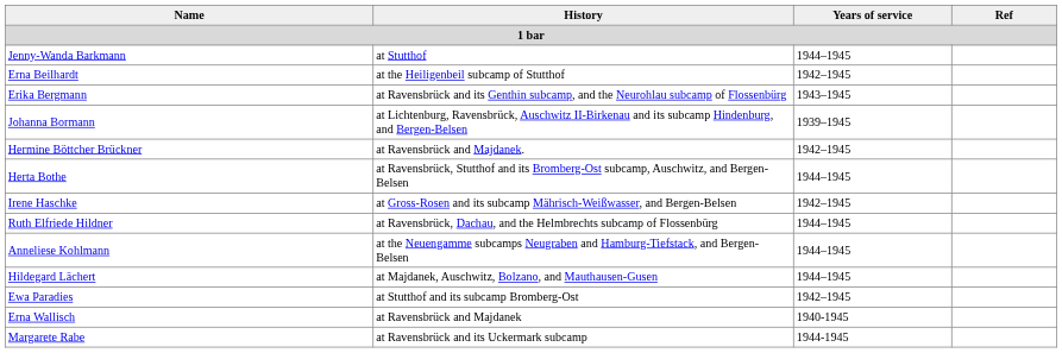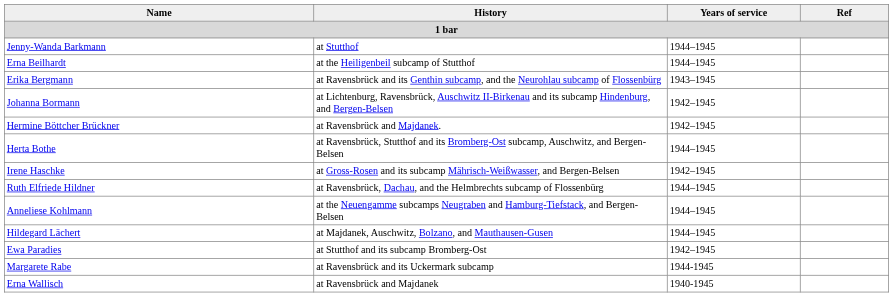 <table align="center" border="1" cellpadding="3" cellspacing="0" style="font-size: 90%; border: gray solid 1px; border-collapse: collapse; text-align: middle;">
 <tr>
 <th bgcolor="#efefef" style="width: 35%">Name</th>
 <th bgcolor="#efefef" style="width: 40%">History</th>
 <th bgcolor="#efefef" style="width: 15%">Years of service</th>
 <th bgcolor="#efefef" style="width: 10%">Ref</th>
 </tr>
 <tr style="background-color:#D9D9D9; width: 100%">
 <th colspan="4">1 bar</th>
 </tr>
 <tr>
 <td><a href='#'>Jenny-Wanda Barkmann</a></td>
 <td> at <a href='#'>Stutthof</a></td>
 <td>1944–1945</td>
 <td></td>
 </tr>
 <tr>
 <td><a href='#'>Erna Beilhardt</a></td>
 <td> at the <a href='#'>Heiligenbeil</a> subcamp of Stutthof</td>
-<td>1942–1945</td>
+<td>1944–1945</td>
 <td></td>
 </tr>
 <tr>
 <td><a href='#'>Erika Bergmann</a></td>
 <td> at Ravensbrück and its <a href='#'>Genthin subcamp</a>, and the <a href='#'>Neurohlau subcamp</a> of <a href='#'>Flossenbürg</a></td>
 <td>1943–1945</td>
 <td></td>
 </tr>
 <tr>
 <td><a href='#'>Johanna Bormann</a></td>
 <td> at Lichtenburg, Ravensbrück, <a href='#'>Auschwitz II-Birkenau</a> and its subcamp <a href='#'>Hindenburg</a>, and <a href='#'>Bergen-Belsen</a></td>
-<td>1939–1945</td>
+<td>1942–1945</td>
 <td></td>
 </tr>
 <tr>
 <td><a href='#'>Hermine Böttcher Brückner</a></td>
 <td> at Ravensbrück and <a href='#'>Majdanek</a>.</td>
 <td>1942–1945</td>
 <td></td>
 </tr>
 <tr>
 <td><a href='#'>Herta Bothe</a></td>
 <td> at Ravensbrück, Stutthof and its <a href='#'>Bromberg-Ost</a> subcamp, Auschwitz, and Bergen-Belsen</td>
 <td>1944–1945</td>
 <td></td>
 </tr>
 <tr>
 <td><a href='#'>Irene Haschke</a></td>
 <td> at <a href='#'>Gross-Rosen</a> and its subcamp <a href='#'>Mährisch-Weißwasser</a>, and Bergen-Belsen</td>
 <td>1942–1945</td>
 <td></td>
 </tr>
 <tr>
 <td><a href='#'>Ruth Elfriede Hildner</a></td>
 <td> at Ravensbrück, <a href='#'>Dachau</a>, and the Helmbrechts subcamp of Flossenbürg</td>
 <td>1944–1945</td>
 <td></td>
 </tr>
 <tr>
 <td><a href='#'>Anneliese Kohlmann</a></td>
 <td> at the <a href='#'>Neuengamme</a> subcamps <a href='#'>Neugraben</a> and <a href='#'>Hamburg-Tiefstack</a>, and Bergen-Belsen</td>
 <td>1944–1945</td>
 <td></td>
 </tr>
 <tr>
 <td><a href='#'>Hildegard Lächert</a></td>
 <td> at Majdanek, Auschwitz, <a href='#'>Bolzano</a>, and <a href='#'>Mauthausen-Gusen</a></td>
 <td>1944–1945</td>
 <td></td>
 </tr>
 <tr>
 <td><a href='#'>Ewa Paradies</a></td>
 <td> at Stutthof and its subcamp Bromberg-Ost</td>
 <td>1942–1945</td>
 <td></td>
 </tr>
 <tr>
+<td><a href='#'>Margarete Rabe</a></td>
+<td> at Ravensbrück and its Uckermark subcamp</td>
+<td>1944-1945</td>
+<td></td>
+</tr>
+<tr>
 <td><a href='#'>Erna Wallisch</a></td>
 <td> at Ravensbrück and Majdanek</td>
 <td>1940-1945</td>
 <td></td>
 </tr>
-<tr>
-<td><a href='#'>Margarete Rabe</a></td>
-<td> at Ravensbrück and its Uckermark subcamp</td>
-<td>1944-1945</td>
-<td></td>
-</tr>
 </table>
